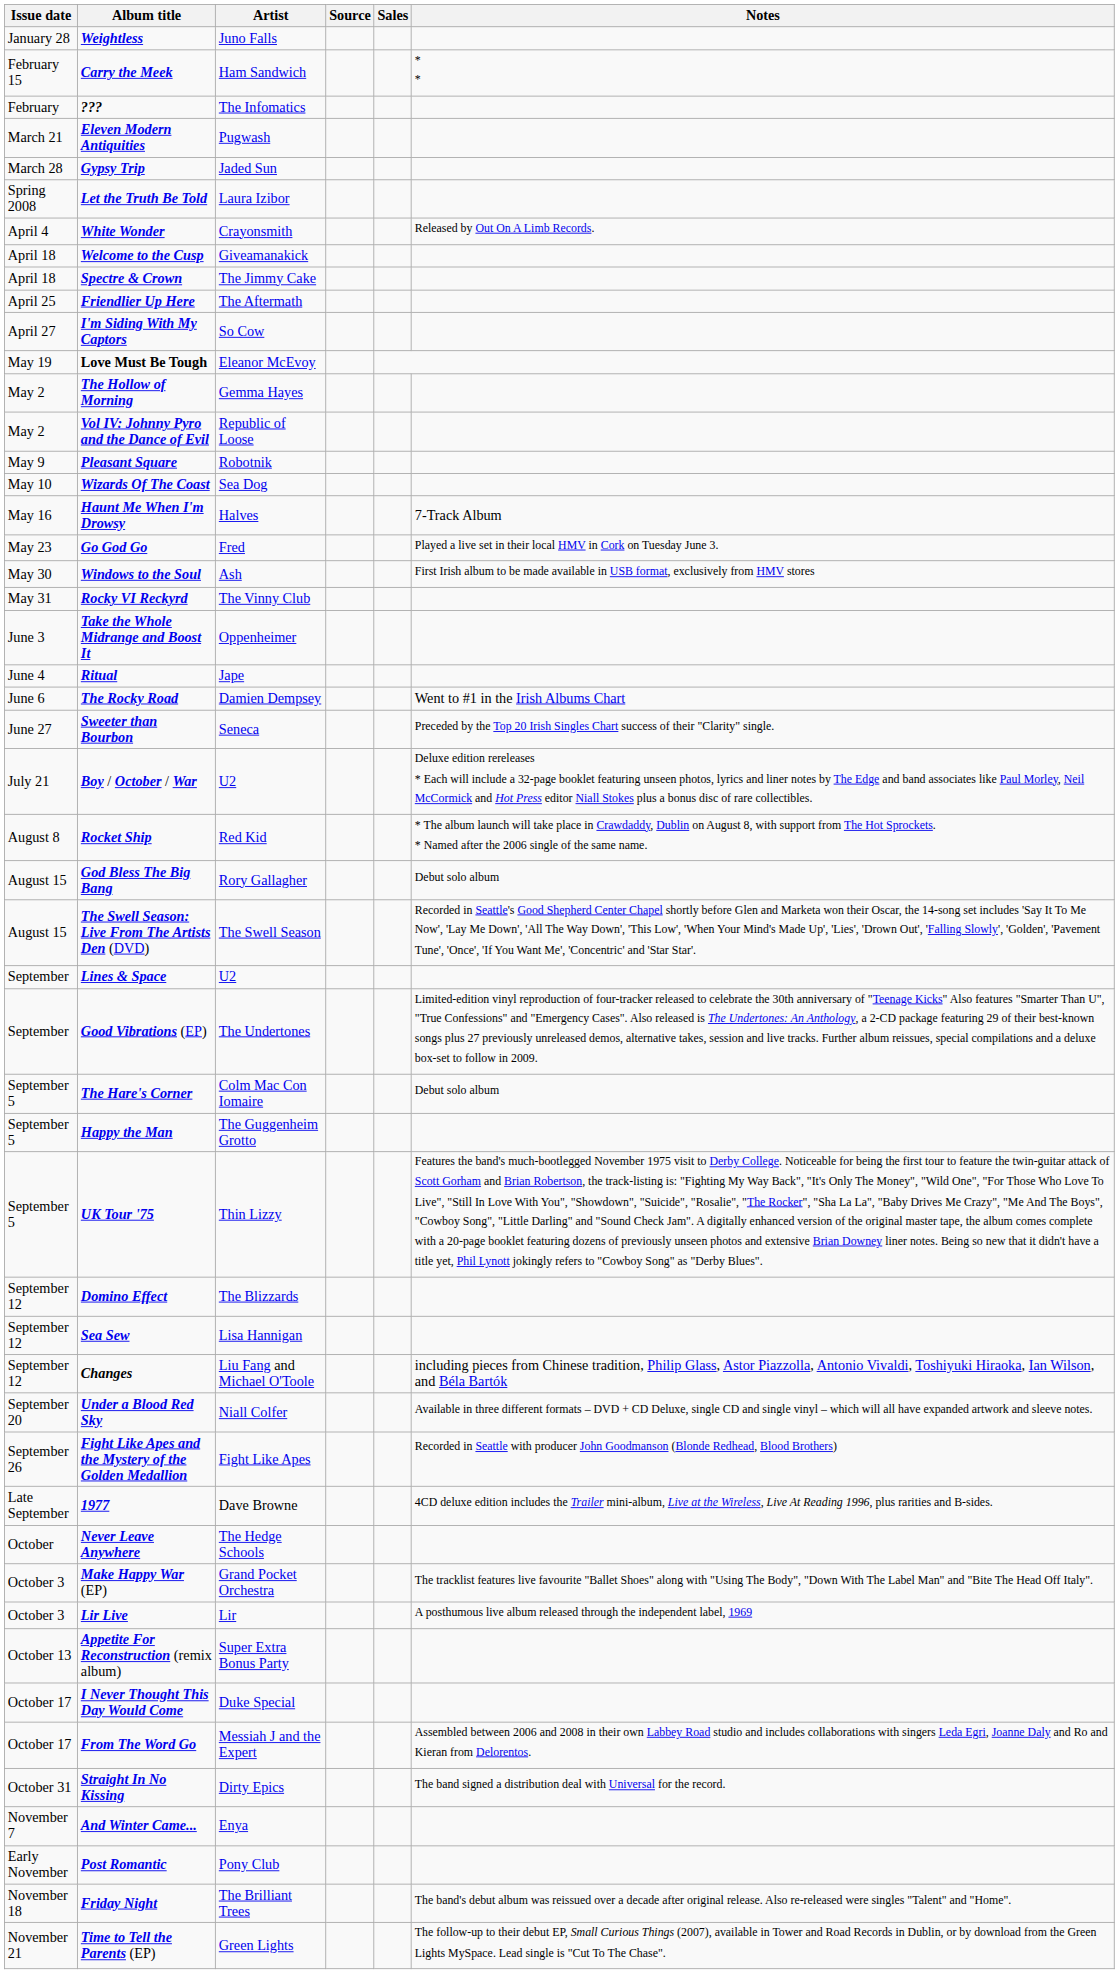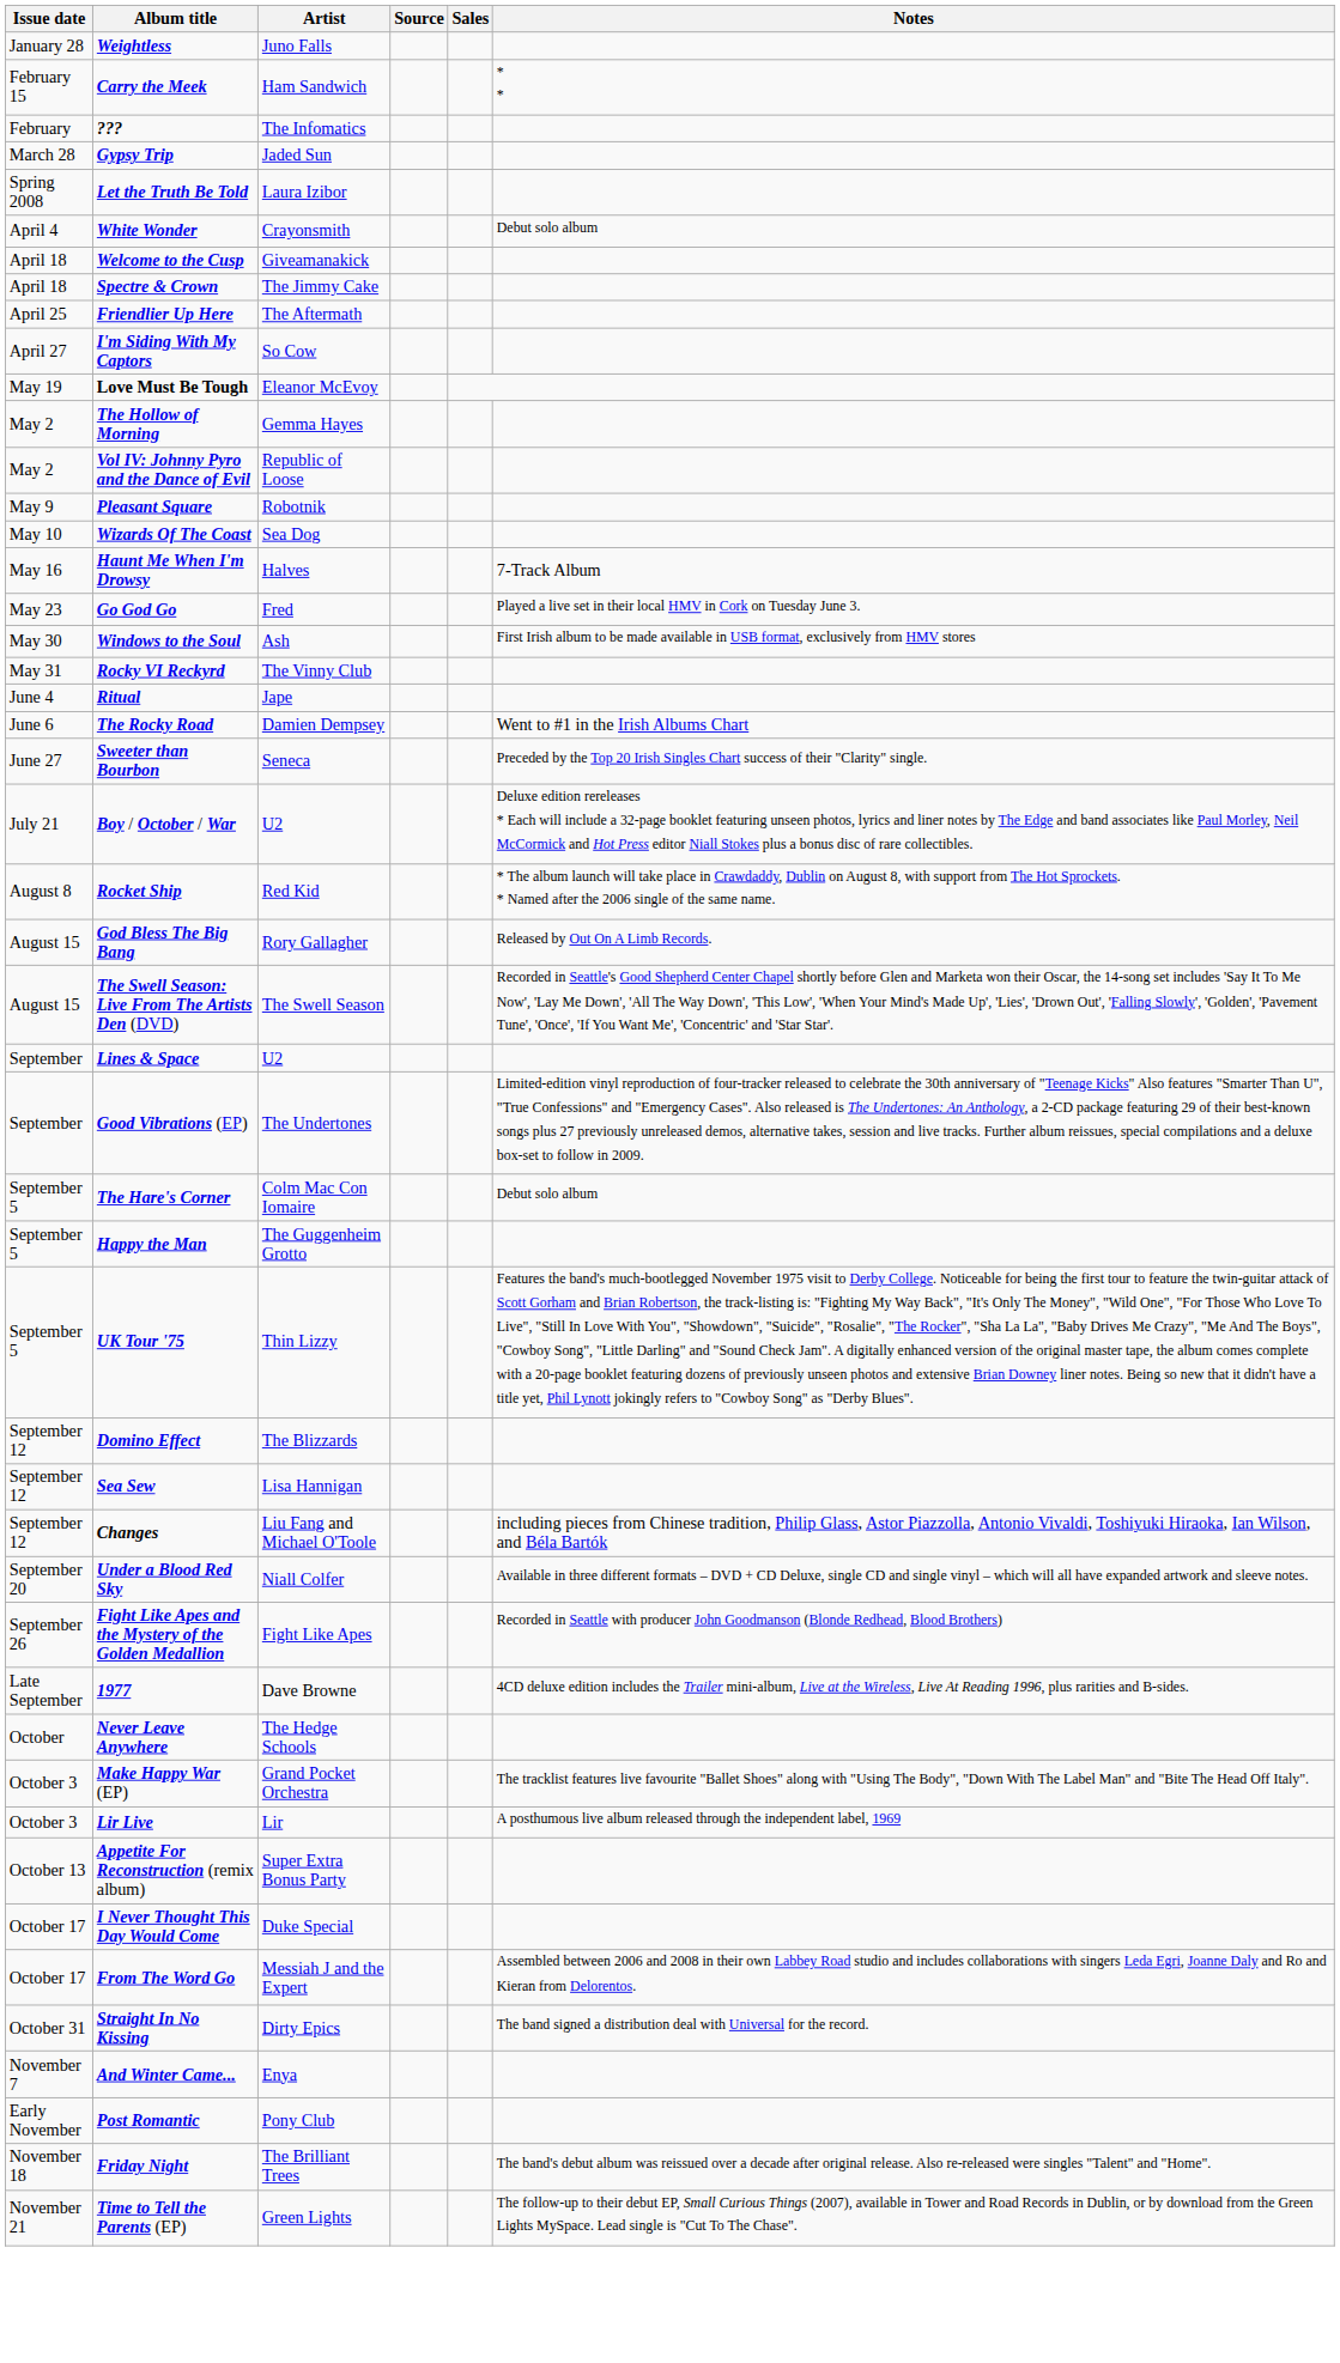 <table class="wikitable">
 <tr>
 <th>Issue date</th>
 <th>Album title</th>
 <th>Artist</th>
 <th>Source</th>
 <th>Sales</th>
 <th>Notes</th>
 </tr>
 <tr>
 <td>January 28</td>
 <td><strong><em><a href='#'>Weightless</a></em></strong></td>
 <td><a href='#'>Juno Falls</a></td>
 <td></td>
 <td></td>
 <td></td>
 </tr>
 <tr>
 <td>February 15</td>
 <td><strong><em><a href='#'>Carry the Meek</a></em></strong></td>
 <td><a href='#'>Ham Sandwich</a></td>
 <td></td>
 <td></td>
 <td><sup>* <br>* </sup></td>
 </tr>
 <tr>
 <td>February</td>
 <td><strong><em>???</em></strong></td>
 <td><a href='#'>The Infomatics</a></td>
 <td></td>
 <td></td>
 <td></td>
 </tr>
 <tr>
-<td>March 21</td>
-<td><strong><em><a href='#'>Eleven Modern Antiquities</a></em></strong></td>
-<td><a href='#'>Pugwash</a></td>
-<td></td>
-<td></td>
-<td></td>
-</tr>
-<tr>
 <td>March 28</td>
 <td><strong><em><a href='#'>Gypsy Trip</a></em></strong></td>
 <td><a href='#'>Jaded Sun</a></td>
 <td></td>
 <td></td>
 <td></td>
 </tr>
 <tr>
 <td>Spring 2008</td>
 <td><strong><em><a href='#'>Let the Truth Be Told</a></em></strong></td>
 <td><a href='#'>Laura Izibor</a></td>
 <td></td>
 <td></td>
 <td></td>
 </tr>
 <tr>
 <td>April 4</td>
 <td><strong><em><a href='#'>White Wonder</a></em></strong></td>
 <td><a href='#'>Crayonsmith</a></td>
 <td></td>
 <td></td>
-<td><sup>Released by <a href='#'>Out On A Limb Records</a>.</sup></td>
+<td><sup>Debut solo album</sup></td>
 </tr>
 <tr>
 <td>April 18</td>
 <td><strong><em><a href='#'>Welcome to the Cusp</a></em></strong></td>
 <td><a href='#'>Giveamanakick</a></td>
 <td></td>
 <td></td>
 <td></td>
 </tr>
 <tr>
 <td>April 18</td>
 <td><strong><em><a href='#'>Spectre & Crown</a></em></strong></td>
 <td><a href='#'>The Jimmy Cake</a></td>
 <td></td>
 <td></td>
 <td></td>
 </tr>
 <tr>
 <td>April 25</td>
 <td><strong><em><a href='#'>Friendlier Up Here</a></em></strong></td>
 <td><a href='#'>The Aftermath</a></td>
 <td></td>
 <td></td>
 <td></td>
 </tr>
 <tr>
 <td>April 27</td>
 <td><strong><em><a href='#'>I'm Siding With My Captors</a></em></strong></td>
 <td><a href='#'>So Cow</a></td>
 <td></td>
 <td></td>
 <td></td>
 </tr>
 <tr>
 <td>May 19</td>
 <td><strong>Love Must Be Tough</strong></td>
 <td><a href='#'>Eleanor McEvoy</a></td>
 <td></td>
 </tr>
 <tr>
 <td>May 2</td>
 <td><strong><em><a href='#'>The Hollow of Morning</a></em></strong></td>
 <td><a href='#'>Gemma Hayes</a></td>
 <td></td>
 <td></td>
 <td></td>
 </tr>
 <tr>
 <td>May 2</td>
 <td><strong><em><a href='#'>Vol IV: Johnny Pyro and the Dance of Evil</a></em></strong></td>
 <td><a href='#'>Republic of Loose</a></td>
 <td></td>
 <td></td>
 <td></td>
 </tr>
 <tr>
 <td>May 9</td>
 <td><strong><em><a href='#'>Pleasant Square</a></em></strong></td>
 <td><a href='#'>Robotnik</a></td>
 <td></td>
 <td></td>
 <td></td>
 </tr>
 <tr>
 <td>May 10</td>
 <td><strong><em><a href='#'>Wizards Of The Coast</a></em></strong></td>
 <td><a href='#'>Sea Dog</a></td>
 <td></td>
 <td></td>
 <td></td>
 </tr>
 <tr>
 <td>May 16</td>
 <td><strong><em><a href='#'>Haunt Me When I'm Drowsy</a></em></strong></td>
 <td><a href='#'>Halves</a></td>
 <td></td>
 <td></td>
 <td>7-Track Album</td>
 </tr>
 <tr>
 <td>May 23</td>
 <td><strong><em><a href='#'>Go God Go</a></em></strong></td>
 <td><a href='#'>Fred</a></td>
 <td></td>
 <td></td>
 <td><sup>Played a live set in their local <a href='#'>HMV</a> in <a href='#'>Cork</a> on Tuesday June 3.</sup></td>
 </tr>
 <tr>
 <td>May 30</td>
 <td><strong><em><a href='#'>Windows to the Soul</a></em></strong></td>
 <td><a href='#'>Ash</a></td>
 <td></td>
 <td></td>
 <td><sup>First Irish album to be made available in <a href='#'>USB format</a>, exclusively from <a href='#'>HMV</a> stores</sup></td>
 </tr>
 <tr>
 <td>May 31</td>
 <td><strong><em><a href='#'>Rocky VI Reckyrd</a></em></strong></td>
 <td><a href='#'>The Vinny Club</a></td>
 <td></td>
 <td></td>
 <td></td>
 </tr>
 <tr>
-<td>June 3</td>
-<td><strong><em><a href='#'>Take the Whole Midrange and Boost It</a></em></strong></td>
-<td><a href='#'>Oppenheimer</a></td>
-<td></td>
-<td></td>
-<td></td>
-</tr>
-<tr>
 <td>June 4</td>
 <td><strong><em><a href='#'>Ritual</a></em></strong></td>
 <td><a href='#'>Jape</a></td>
 <td></td>
 <td></td>
 <td></td>
 </tr>
 <tr>
 <td>June 6</td>
 <td><strong><em><a href='#'>The Rocky Road</a></em></strong></td>
 <td><a href='#'>Damien Dempsey</a></td>
 <td></td>
 <td></td>
 <td>Went to #1 in the <a href='#'>Irish Albums Chart</a></td>
 </tr>
 <tr>
 <td>June 27</td>
 <td><strong><em><a href='#'>Sweeter than Bourbon</a></em></strong></td>
 <td><a href='#'>Seneca</a></td>
 <td></td>
 <td></td>
 <td><sup>Preceded by the <a href='#'>Top 20 Irish Singles Chart</a> success of their "Clarity" single.</sup></td>
 </tr>
 <tr>
 <td>July 21</td>
 <td><strong><em><a href='#'>Boy</a></em></strong> / <strong><em><a href='#'>October</a></em></strong> / <strong><em><a href='#'>War</a></em></strong></td>
 <td><a href='#'>U2</a></td>
 <td> </td>
 <td></td>
 <td><sup>Deluxe edition rereleases</sup><br><sup>* Each will include a 32-page booklet featuring unseen photos, lyrics and liner notes by <a href='#'>The Edge</a> and band associates like <a href='#'>Paul Morley</a>, <a href='#'>Neil McCormick</a> and <em><a href='#'>Hot Press</a></em> editor <a href='#'>Niall Stokes</a> plus a bonus disc of rare collectibles.</sup></td>
 </tr>
 <tr>
 <td>August 8</td>
 <td><strong><em><a href='#'>Rocket Ship</a></em></strong></td>
 <td><a href='#'>Red Kid</a></td>
 <td></td>
 <td></td>
 <td><sup>* The album launch will take place in <a href='#'>Crawdaddy</a>, <a href='#'>Dublin</a> on August 8, with support from <a href='#'>The Hot Sprockets</a>.<br>* Named after the 2006 single of the same name. </sup></td>
 </tr>
 <tr>
 <td>August 15</td>
 <td><strong><em><a href='#'>God Bless The Big Bang</a></em></strong></td>
 <td><a href='#'>Rory Gallagher</a></td>
 <td></td>
 <td></td>
-<td><sup>Debut solo album</sup></td>
+<td><sup>Released by <a href='#'>Out On A Limb Records</a>.</sup></td>
 </tr>
 <tr>
 <td>August 15</td>
 <td><strong><em><a href='#'>The Swell Season: Live From The Artists Den</a></em></strong> (<a href='#'>DVD</a>)</td>
 <td><a href='#'>The Swell Season</a></td>
 <td></td>
 <td></td>
 <td><sup>Recorded in <a href='#'>Seattle</a>'s <a href='#'>Good Shepherd Center Chapel</a> shortly before Glen and Marketa won their Oscar, the 14-song set includes 'Say It To Me Now', 'Lay Me Down', 'All The Way Down', 'This Low', 'When Your Mind's Made Up', 'Lies', 'Drown Out', '<a href='#'>Falling Slowly</a>', 'Golden', 'Pavement Tune', 'Once', 'If You Want Me', 'Concentric' and 'Star Star'.</sup></td>
 </tr>
 <tr>
 <td>September</td>
 <td><strong><em><a href='#'>Lines & Space</a></em></strong></td>
 <td><a href='#'>U2</a></td>
 <td></td>
 <td></td>
 <td></td>
 </tr>
 <tr>
 <td>September</td>
 <td><strong><em><a href='#'>Good Vibrations</a></em></strong> (<a href='#'>EP</a>)</td>
 <td><a href='#'>The Undertones</a></td>
 <td></td>
 <td></td>
 <td><sup> Limited-edition vinyl reproduction of four-tracker released to celebrate the 30th anniversary of "<a href='#'>Teenage Kicks</a>" Also features "Smarter Than U", "True Confessions" and "Emergency Cases". Also released is <em><a href='#'>The Undertones: An Anthology</a></em>, a 2-CD package featuring 29 of their best-known songs plus 27 previously unreleased demos, alternative takes, session and live tracks. Further album reissues, special compilations and a deluxe box-set to follow in 2009. </sup></td>
 </tr>
 <tr>
 <td>September 5</td>
 <td><strong><em><a href='#'>The Hare's Corner</a></em></strong></td>
 <td><a href='#'>Colm Mac Con Iomaire</a></td>
 <td> </td>
 <td></td>
 <td><sup>Debut solo album</sup></td>
 </tr>
 <tr>
 <td>September 5</td>
 <td><strong><em><a href='#'>Happy the Man</a></em></strong></td>
 <td><a href='#'>The Guggenheim Grotto</a></td>
 <td> </td>
 <td></td>
 <td></td>
 </tr>
 <tr>
 <td>September 5</td>
 <td><strong><em><a href='#'>UK Tour '75</a></em></strong></td>
 <td><a href='#'>Thin Lizzy</a></td>
 <td></td>
 <td></td>
 <td><sup>Features the band's much-bootlegged November 1975 visit to <a href='#'>Derby College</a>. Noticeable for being the first tour to feature the twin-guitar attack of <a href='#'>Scott Gorham</a> and <a href='#'>Brian Robertson</a>, the track-listing is: "Fighting My Way Back", "It's Only The Money", "Wild One", "For Those Who Love To Live", "Still In Love With You", "Showdown", "Suicide", "Rosalie", "<a href='#'>The Rocker</a>", "Sha La La", "Baby Drives Me Crazy", "Me And The Boys", "Cowboy Song", "Little Darling" and "Sound Check Jam". A digitally enhanced version of the original master tape, the album comes complete with a 20-page booklet featuring dozens of previously unseen photos and extensive <a href='#'>Brian Downey</a> liner notes. Being so new that it didn't have a title yet, <a href='#'>Phil Lynott</a> jokingly refers to "Cowboy Song" as "Derby Blues".</sup></td>
 </tr>
 <tr>
 <td>September 12</td>
 <td><strong><em><a href='#'>Domino Effect</a></em></strong></td>
 <td><a href='#'>The Blizzards</a></td>
 <td></td>
 <td></td>
 <td><sup></sup> <sup></sup></td>
 </tr>
 <tr>
 <td>September 12</td>
 <td><strong><em><a href='#'>Sea Sew</a></em></strong></td>
 <td><a href='#'>Lisa Hannigan</a></td>
 <td></td>
 <td></td>
 <td></td>
 </tr>
 <tr>
 <td>September 12</td>
 <td><strong><em> Changes</em></strong></td>
 <td><a href='#'>Liu Fang</a> and <a href='#'>Michael O'Toole</a></td>
 <td></td>
 <td></td>
 <td> including pieces from Chinese tradition, <a href='#'>Philip Glass</a>, <a href='#'>Astor Piazzolla</a>, <a href='#'>Antonio Vivaldi</a>, <a href='#'>Toshiyuki Hiraoka</a>, <a href='#'>Ian Wilson</a>, and <a href='#'>Béla Bartók</a></td>
 </tr>
 <tr>
 <td>September 20</td>
 <td><strong><em><a href='#'>Under a Blood Red Sky</a></em></strong></td>
 <td><a href='#'>Niall Colfer</a></td>
 <td></td>
 <td></td>
 <td><sup>Available in three different formats – DVD + CD Deluxe, single CD and single vinyl – which will all have expanded artwork and sleeve notes.</sup></td>
 </tr>
 <tr>
 <td>September 26</td>
 <td><strong><em><a href='#'>Fight Like Apes and the Mystery of the Golden Medallion</a></em></strong></td>
 <td><a href='#'>Fight Like Apes</a></td>
 <td></td>
 <td></td>
 <td><sup>Recorded in <a href='#'>Seattle</a> with producer <a href='#'>John Goodmanson</a> (<a href='#'>Blonde Redhead</a>, <a href='#'>Blood Brothers</a>) <br><br>  </sup></td>
 </tr>
 <tr>
 <td>Late September</td>
 <td><strong><em><a href='#'>1977</a></em></strong></td>
 <td>Dave Browne</td>
 <td></td>
 <td></td>
 <td><sup>4CD deluxe edition includes the <em><a href='#'>Trailer</a></em> mini-album, <em><a href='#'>Live at the Wireless</a></em>, <em>Live At Reading 1996</em>, plus rarities and B-sides.</sup></td>
 </tr>
 <tr>
 <td>October</td>
 <td><strong><em><a href='#'>Never Leave Anywhere</a></em></strong></td>
 <td><a href='#'>The Hedge Schools</a></td>
 <td></td>
 <td></td>
 <td></td>
 </tr>
 <tr>
 <td>October 3</td>
 <td><strong><em><a href='#'>Make Happy War</a></em></strong> (EP)</td>
 <td><a href='#'>Grand Pocket Orchestra</a></td>
 <td></td>
 <td></td>
 <td><sup>The tracklist features live favourite "Ballet Shoes" along with "Using The Body", "Down With The Label Man" and "Bite The Head Off Italy".</sup></td>
 </tr>
 <tr>
 <td>October 3</td>
 <td><strong><em><a href='#'>Lir Live</a></em></strong></td>
 <td><a href='#'>Lir</a></td>
 <td></td>
 <td></td>
 <td><sup>A posthumous live album released through the independent label, <a href='#'>1969</a></sup></td>
 </tr>
 <tr>
 <td>October 13</td>
 <td><strong><em><a href='#'>Appetite For Reconstruction</a></em></strong> (remix album)</td>
 <td><a href='#'>Super Extra Bonus Party</a></td>
 <td></td>
 <td></td>
 <td></td>
 </tr>
 <tr>
 <td>October 17</td>
 <td><strong><em><a href='#'>I Never Thought This Day Would Come</a></em></strong></td>
 <td><a href='#'>Duke Special</a></td>
 <td></td>
 <td></td>
 <td><sup> </sup></td>
 </tr>
 <tr>
 <td>October 17</td>
 <td><strong><em><a href='#'>From The Word Go</a></em></strong></td>
 <td><a href='#'>Messiah J and the Expert</a></td>
 <td></td>
 <td></td>
 <td><sup>Assembled between 2006 and 2008 in their own <a href='#'>Labbey Road</a> studio and includes collaborations with singers <a href='#'>Leda Egri</a>, <a href='#'>Joanne Daly</a> and Ro and Kieran from <a href='#'>Delorentos</a>.</sup></td>
 </tr>
 <tr>
 <td>October 31</td>
 <td><strong><em><a href='#'>Straight In No Kissing</a></em></strong></td>
 <td><a href='#'>Dirty Epics</a></td>
 <td></td>
 <td></td>
 <td><sup>The band signed a distribution deal with <a href='#'>Universal</a> for the record.</sup></td>
 </tr>
 <tr>
 <td>November 7</td>
 <td><strong><em><a href='#'>And Winter Came...</a></em></strong></td>
 <td><a href='#'>Enya</a></td>
 <td></td>
 <td></td>
 <td></td>
 </tr>
 <tr>
 <td>Early November</td>
 <td><strong><em><a href='#'>Post Romantic</a></em></strong></td>
 <td><a href='#'>Pony Club</a></td>
 <td></td>
 <td></td>
 <td></td>
 </tr>
 <tr>
 <td>November 18</td>
 <td><strong><em><a href='#'>Friday Night</a></em></strong></td>
 <td><a href='#'>The Brilliant Trees</a></td>
 <td></td>
 <td></td>
 <td><sup>The band's debut album was reissued over a decade after original release. Also re-released were singles "Talent" and "Home".</sup></td>
 </tr>
 <tr>
 <td>November 21</td>
 <td><strong><em><a href='#'>Time to Tell the Parents</a></em></strong> (EP)</td>
 <td><a href='#'>Green Lights</a></td>
 <td></td>
 <td></td>
 <td><sup>The follow-up to their debut EP, <em>Small Curious Things</em> (2007), available in Tower and Road Records in Dublin, or by download from the Green Lights MySpace. Lead single is "Cut To The Chase".</sup></td>
 </tr>
 </table>
